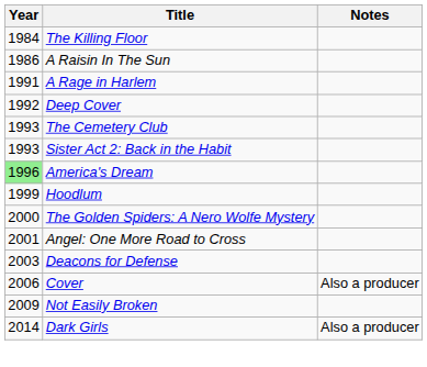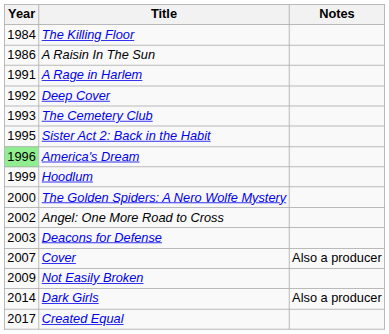 <table class="wikitable sortable">
 <tr>
 <th>Year</th>
 <th>Title</th>
 <th>Notes</th>
 </tr>
 <tr>
 <td>1984</td>
 <td><em><a href='#'>The Killing Floor</a></em></td>
 <td></td>
 </tr>
 <tr>
 <td>1986</td>
 <td><em>A Raisin In The Sun </em></td>
 <td></td>
 </tr>
 <tr>
 <td>1991</td>
 <td><em><a href='#'>A Rage in Harlem</a></em></td>
 <td></td>
 </tr>
 <tr>
 <td>1992</td>
 <td><em><a href='#'>Deep Cover</a></em></td>
 <td></td>
 </tr>
 <tr>
 <td>1993</td>
 <td><em><a href='#'>The Cemetery Club</a></em></td>
 <td></td>
 </tr>
 <tr>
-<td>1993</td>
+<td>1995</td>
 <td><em><a href='#'>Sister Act 2: Back in the Habit</a></em></td>
 <td></td>
 </tr>
 <tr>
 <td style="background: lightgreen;">1996</td>
 <td><em><a href='#'>America's Dream</a></em></td>
 <td></td>
 </tr>
 <tr>
 <td>1999</td>
 <td><em><a href='#'>Hoodlum</a></em></td>
 <td></td>
 </tr>
 <tr>
 <td>2000</td>
 <td><em><a href='#'>The Golden Spiders: A Nero Wolfe Mystery</a></em></td>
 <td></td>
 </tr>
 <tr>
-<td>2001</td>
+<td>2002</td>
 <td><em>Angel: One More Road to Cross</em></td>
 <td></td>
 </tr>
 <tr>
 <td>2003</td>
 <td><em><a href='#'>Deacons for Defense</a></em></td>
 <td></td>
 </tr>
 <tr>
-<td>2006</td>
+<td>2007</td>
 <td><em><a href='#'>Cover</a></em></td>
 <td>Also a producer</td>
 </tr>
 <tr>
 <td>2009</td>
 <td><em><a href='#'>Not Easily Broken</a></em></td>
 <td></td>
 </tr>
 <tr>
 <td>2014</td>
 <td><em><a href='#'>Dark Girls</a></em></td>
 <td>Also a producer</td>
 </tr>
+<tr>
+<td>2017</td>
+<td><em><a href='#'>Created Equal</a></em></td>
+<td></td>
+</tr>
 </table>
